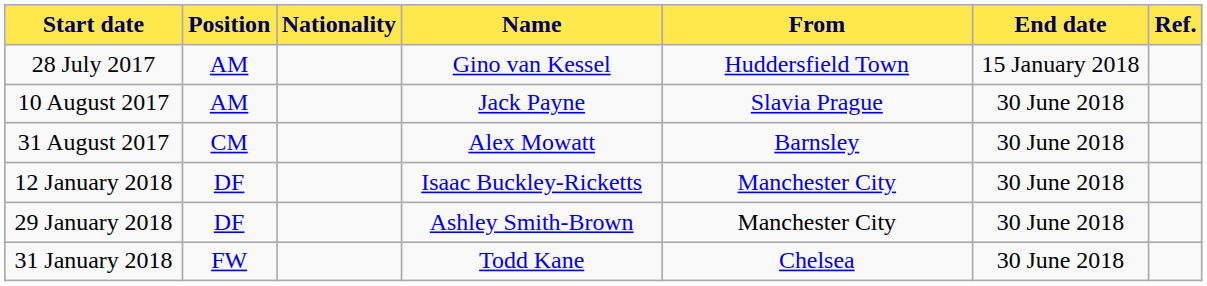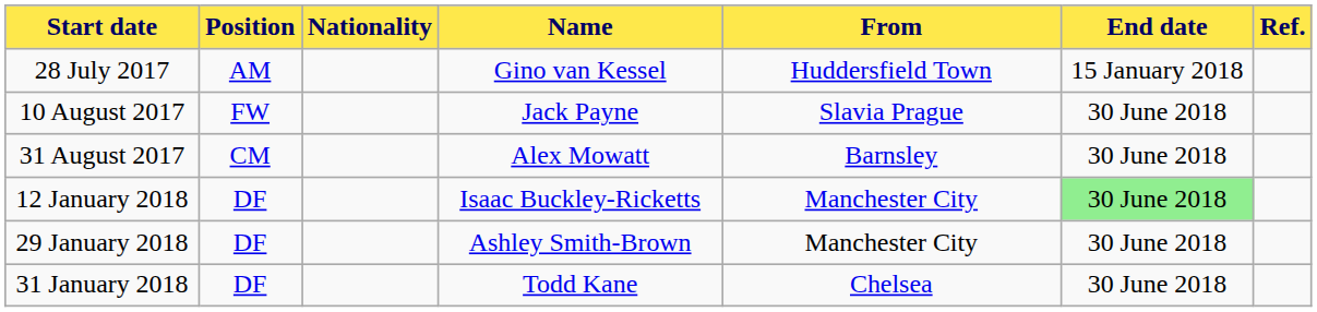 <table class="wikitable"  style="text-align:center; font-size:90%; ">
 <tr>
 <th style="background:#FEE84B; color:#000066; width:100px;">Start date</th>
 <th style="background:#FEE84B; color:#000066; width:50px;">Position</th>
 <th style="background:#FEE84B; color:#000066; width:50px;">Nationality</th>
 <th style="background:#FEE84B; color:#000066; width:150px;">Name</th>
 <th style="background:#FEE84B; color:#000066; width:180px;">From</th>
 <th style="background:#FEE84B; color:#000066; width:100px;">End date</th>
 <th style="background:#FEE84B; color:#000066; width:25px;">Ref.</th>
 </tr>
 <tr>
 <td>28 July 2017</td>
 <td><a href='#'>AM</a></td>
 <td></td>
 <td><a href='#'>Gino van Kessel</a></td>
 <td><a href='#'>Huddersfield Town</a></td>
 <td>15 January 2018</td>
 <td></td>
 </tr>
 <tr>
 <td>10 August 2017</td>
-<td><a href='#'>AM</a></td>
+<td><a href='#'>FW</a></td>
 <td></td>
 <td><a href='#'>Jack Payne</a></td>
 <td><a href='#'>Slavia Prague</a></td>
 <td>30 June 2018</td>
 <td></td>
 </tr>
 <tr>
 <td>31 August 2017</td>
 <td><a href='#'>CM</a></td>
 <td></td>
 <td><a href='#'>Alex Mowatt</a></td>
 <td><a href='#'>Barnsley</a></td>
 <td>30 June 2018</td>
 <td></td>
 </tr>
 <tr>
 <td>12 January 2018</td>
 <td><a href='#'>DF</a></td>
 <td></td>
 <td><a href='#'>Isaac Buckley-Ricketts</a></td>
 <td><a href='#'>Manchester City</a></td>
-<td>30 June 2018</td>
+<td style="background: lightgreen;">30 June 2018</td>
 <td></td>
 </tr>
 <tr>
 <td>29 January 2018</td>
 <td><a href='#'>DF</a></td>
 <td></td>
 <td><a href='#'>Ashley Smith-Brown</a></td>
 <td>Manchester City</td>
 <td>30 June 2018</td>
 <td></td>
 </tr>
 <tr>
 <td>31 January 2018</td>
-<td><a href='#'>FW</a></td>
+<td><a href='#'>DF</a></td>
 <td></td>
 <td><a href='#'>Todd Kane</a></td>
 <td><a href='#'>Chelsea</a></td>
 <td>30 June 2018</td>
 <td></td>
 </tr>
 </table>
